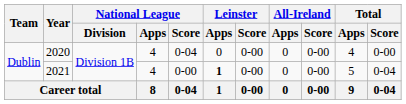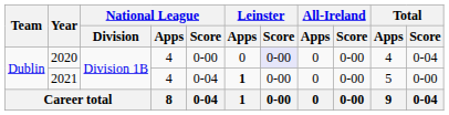 <table class="wikitable" style="text-align:center">
 <tr>
 <th rowspan="2">Team</th>
 <th rowspan="2">Year</th>
 <th colspan="3"><a href='#'>National League</a></th>
 <th colspan="2"><a href='#'>Leinster</a></th>
 <th colspan="2"><a href='#'>All-Ireland</a></th>
 <th colspan="2">Total</th>
 </tr>
 <tr>
 <th>Division</th>
 <th>Apps</th>
 <th>Score</th>
 <th>Apps</th>
 <th>Score</th>
 <th>Apps</th>
 <th>Score</th>
 <th>Apps</th>
 <th>Score</th>
 </tr>
 <tr>
 <td rowspan="2"><a href='#'>Dublin</a></td>
 <td>2020</td>
 <td rowspan="2"><a href='#'>Division 1B</a></td>
 <td>4</td>
-<td>0-04</td>
+<td>0-00</td>
 <td>0</td>
-<td>0-00</td>
+<td style="background: lavender;">0-00</td>
 <td>0</td>
 <td>0-00</td>
 <td>4</td>
-<td>0-00</td>
+<td>0-04</td>
 </tr>
 <tr>
 <td>2021</td>
 <td>4</td>
-<td>0-00</td>
+<td>0-04</td>
 <td><strong>1</strong></td>
 <td>0-00</td>
 <td>0</td>
 <td>0-00</td>
 <td>5</td>
-<td>0-04</td>
+<td>0-00</td>
 </tr>
 <tr>
 <th colspan="3">Career total</th>
 <th>8</th>
 <th>0-04</th>
 <th>1</th>
 <th>0-00</th>
 <th>0</th>
 <th>0-00</th>
 <th>9</th>
 <th>0-04</th>
 </tr>
 </table>
